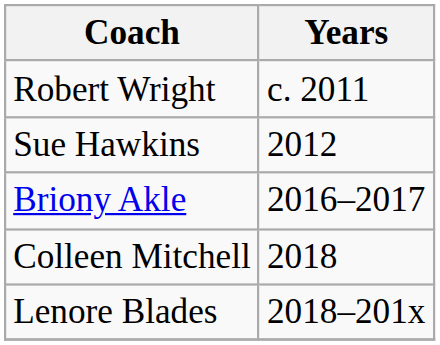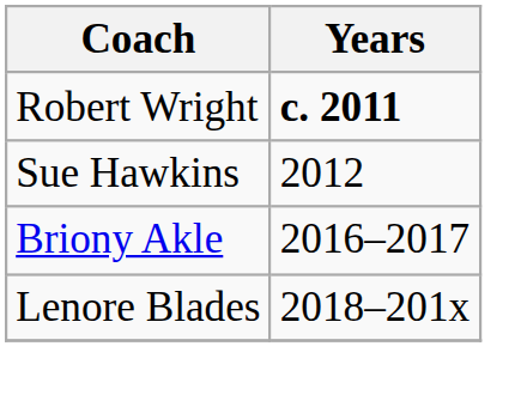 <table class="wikitable collapsible">
 <tr>
 <th>Coach</th>
 <th>Years</th>
 </tr>
 <tr>
 <td>Robert Wright </td>
-<td>c. 2011</td>
+<td><strong>c. 2011</strong></td>
 </tr>
 <tr>
 <td>Sue Hawkins </td>
 <td>2012</td>
 </tr>
 <tr>
 <td><a href='#'>Briony Akle</a></td>
 <td>2016–2017</td>
 </tr>
 <tr>
-<td>Colleen Mitchell </td>
-<td>2018</td>
-</tr>
-<tr>
 <td>Lenore Blades </td>
 <td>2018–201x</td>
 </tr>
 <tr>
 </tr>
 </table>
